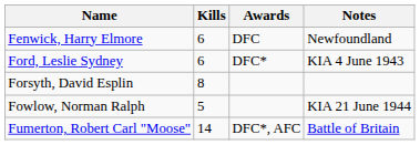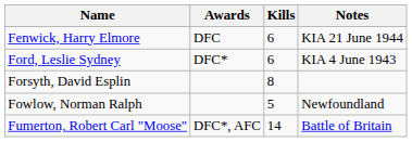 <table class=wikitable>
 <tr>
 <th>Name</th>
+<th>Awards</th>
 <th>Kills</th>
-<th>Awards</th>
 <th>Notes</th>
 </tr>
 <tr>
 <td><a href='#'>Fenwick, Harry Elmore</a></td>
+<td>DFC</td>
 <td>6</td>
-<td>DFC</td>
-<td>Newfoundland</td>
+<td>KIA 21 June 1944</td>
 </tr>
 <tr>
 <td><a href='#'>Ford, Leslie Sydney</a></td>
+<td>DFC*</td>
 <td>6</td>
-<td>DFC*</td>
 <td>KIA 4 June 1943</td>
 </tr>
 <tr>
 <td>Forsyth, David Esplin</td>
+<td></td>
 <td>8</td>
-<td></td>
 <td></td>
 </tr>
 <tr>
 <td>Fowlow, Norman Ralph</td>
+<td></td>
 <td>5</td>
-<td></td>
-<td>KIA 21 June 1944</td>
+<td>Newfoundland</td>
 </tr>
 <tr>
 <td><a href='#'>Fumerton, Robert Carl "Moose"</a></td>
+<td>DFC*, AFC</td>
 <td>14</td>
-<td>DFC*, AFC</td>
 <td><a href='#'>Battle of Britain</a></td>
 </tr>
 </table>
